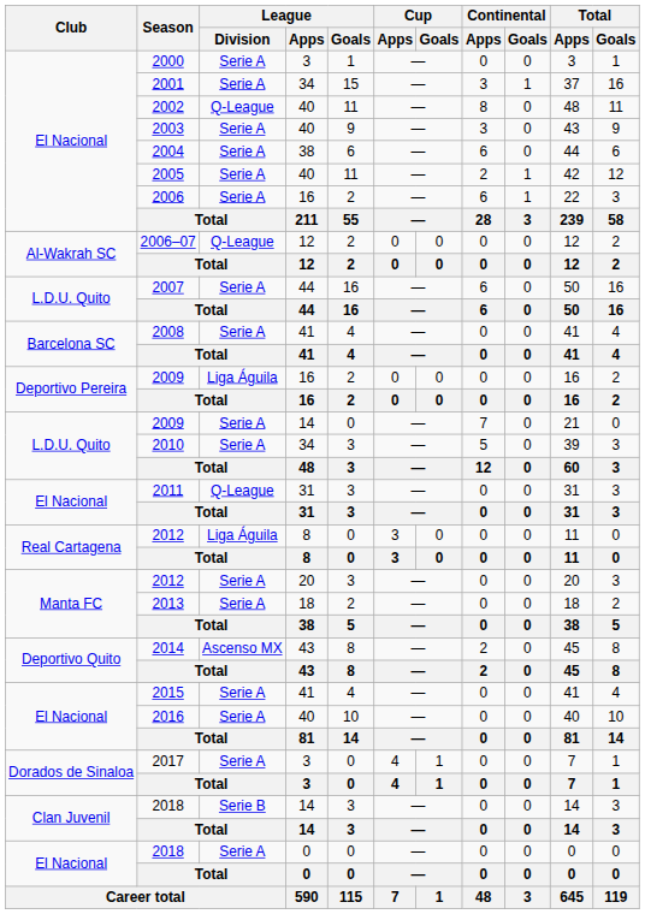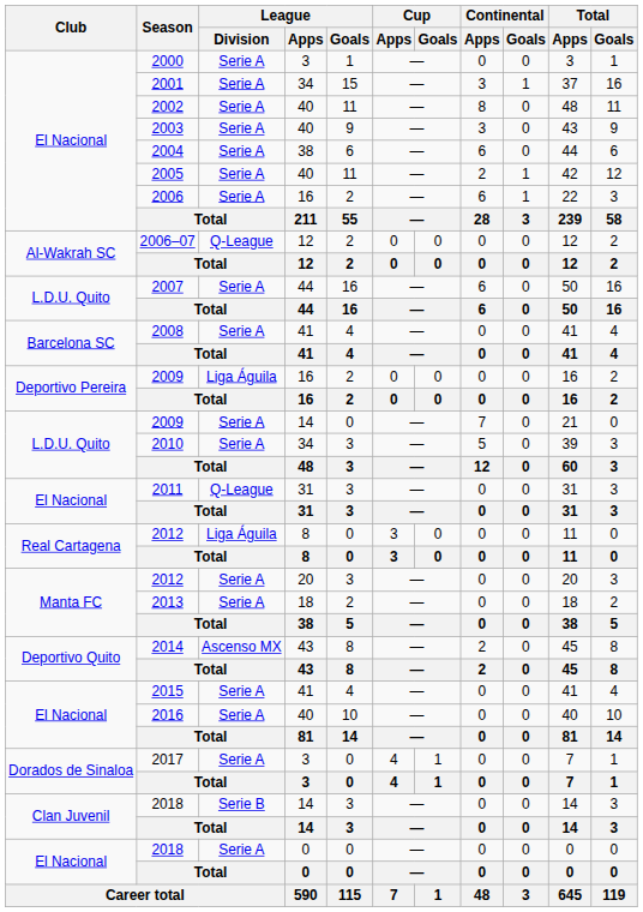 <table class="wikitable" style="text-align: center;">
 <tr>
 <th rowspan="2">Club</th>
 <th rowspan="2">Season</th>
 <th colspan="3">League</th>
 <th colspan="2">Cup</th>
 <th colspan="2">Continental</th>
 <th colspan="2">Total</th>
 </tr>
 <tr>
 <th>Division</th>
 <th>Apps</th>
 <th>Goals</th>
 <th>Apps</th>
 <th>Goals</th>
 <th>Apps</th>
 <th>Goals</th>
 <th>Apps</th>
 <th>Goals</th>
 </tr>
 <tr>
 <td rowspan="8"><a href='#'>El Nacional</a></td>
 <td><a href='#'>2000</a></td>
 <td><a href='#'>Serie A</a></td>
 <td>3</td>
 <td>1</td>
 <td colspan=2>—</td>
 <td>0</td>
 <td>0</td>
 <td>3</td>
 <td>1</td>
 </tr>
 <tr>
 <td><a href='#'>2001</a></td>
 <td><a href='#'>Serie A</a></td>
 <td>34</td>
 <td>15</td>
 <td colspan=2>—</td>
 <td>3</td>
 <td>1</td>
 <td>37</td>
 <td>16</td>
 </tr>
 <tr>
 <td><a href='#'>2002</a></td>
-<td><a href='#'>Q-League</a></td>
+<td><a href='#'>Serie A</a></td>
 <td>40</td>
 <td>11</td>
 <td colspan=2>—</td>
 <td>8</td>
 <td>0</td>
 <td>48</td>
 <td>11</td>
 </tr>
 <tr>
 <td><a href='#'>2003</a></td>
 <td><a href='#'>Serie A</a></td>
 <td>40</td>
 <td>9</td>
 <td colspan=2>—</td>
 <td>3</td>
 <td>0</td>
 <td>43</td>
 <td>9</td>
 </tr>
 <tr>
 <td><a href='#'>2004</a></td>
 <td><a href='#'>Serie A</a></td>
 <td>38</td>
 <td>6</td>
 <td colspan=2>—</td>
 <td>6</td>
 <td>0</td>
 <td>44</td>
 <td>6</td>
 </tr>
 <tr>
 <td><a href='#'>2005</a></td>
 <td><a href='#'>Serie A</a></td>
 <td>40</td>
 <td>11</td>
 <td colspan=2>—</td>
 <td>2</td>
 <td>1</td>
 <td>42</td>
 <td>12</td>
 </tr>
 <tr>
 <td><a href='#'>2006</a></td>
 <td><a href='#'>Serie A</a></td>
 <td>16</td>
 <td>2</td>
 <td colspan=2>—</td>
 <td>6</td>
 <td>1</td>
 <td>22</td>
 <td>3</td>
 </tr>
 <tr>
 <th colspan="2">Total</th>
 <th>211</th>
 <th>55</th>
 <th colspan=2>—</th>
 <th>28</th>
 <th>3</th>
 <th>239</th>
 <th>58</th>
 </tr>
 <tr>
 <td rowspan="2"><a href='#'>Al-Wakrah SC</a></td>
 <td><a href='#'>2006–07</a></td>
 <td><a href='#'>Q-League</a></td>
 <td>12</td>
 <td>2</td>
 <td>0</td>
 <td>0</td>
 <td>0</td>
 <td>0</td>
 <td>12</td>
 <td>2</td>
 </tr>
 <tr>
 <th colspan="2">Total</th>
 <th>12</th>
 <th>2</th>
 <th>0</th>
 <th>0</th>
 <th>0</th>
 <th>0</th>
 <th>12</th>
 <th>2</th>
 </tr>
 <tr>
 <td rowspan="2"><a href='#'>L.D.U. Quito</a></td>
 <td><a href='#'>2007</a></td>
 <td><a href='#'>Serie A</a></td>
 <td>44</td>
 <td>16</td>
 <td colspan=2>—</td>
 <td>6</td>
 <td>0</td>
 <td>50</td>
 <td>16</td>
 </tr>
 <tr>
 <th colspan="2">Total</th>
 <th>44</th>
 <th>16</th>
 <th colspan=2>—</th>
 <th>6</th>
 <th>0</th>
 <th>50</th>
 <th>16</th>
 </tr>
 <tr>
 <td rowspan="2"><a href='#'>Barcelona SC</a></td>
 <td><a href='#'>2008</a></td>
 <td><a href='#'>Serie A</a></td>
 <td>41</td>
 <td>4</td>
 <td colspan=2>—</td>
 <td>0</td>
 <td>0</td>
 <td>41</td>
 <td>4</td>
 </tr>
 <tr>
 <th colspan="2">Total</th>
 <th>41</th>
 <th>4</th>
 <th colspan=2>—</th>
 <th>0</th>
 <th>0</th>
 <th>41</th>
 <th>4</th>
 </tr>
 <tr>
 <td rowspan="2"><a href='#'>Deportivo Pereira</a></td>
 <td><a href='#'>2009</a></td>
 <td><a href='#'>Liga Águila</a></td>
 <td>16</td>
 <td>2</td>
 <td>0</td>
 <td>0</td>
 <td>0</td>
 <td>0</td>
 <td>16</td>
 <td>2</td>
 </tr>
 <tr>
 <th colspan="2">Total</th>
 <th>16</th>
 <th>2</th>
 <th>0</th>
 <th>0</th>
 <th>0</th>
 <th>0</th>
 <th>16</th>
 <th>2</th>
 </tr>
 <tr>
 <td rowspan="3"><a href='#'>L.D.U. Quito</a></td>
 <td><a href='#'>2009</a></td>
 <td><a href='#'>Serie A</a></td>
 <td>14</td>
 <td>0</td>
 <td colspan=2>—</td>
 <td>7</td>
 <td>0</td>
 <td>21</td>
 <td>0</td>
 </tr>
 <tr>
 <td><a href='#'>2010</a></td>
 <td><a href='#'>Serie A</a></td>
 <td>34</td>
 <td>3</td>
 <td colspan=2>—</td>
 <td>5</td>
 <td>0</td>
 <td>39</td>
 <td>3</td>
 </tr>
 <tr>
 <th colspan="2">Total</th>
 <th>48</th>
 <th>3</th>
 <th colspan=2>—</th>
 <th>12</th>
 <th>0</th>
 <th>60</th>
 <th>3</th>
 </tr>
 <tr>
 <td rowspan="2"><a href='#'>El Nacional</a></td>
 <td><a href='#'>2011</a></td>
 <td><a href='#'>Q-League</a></td>
 <td>31</td>
 <td>3</td>
 <td colspan=2>—</td>
 <td>0</td>
 <td>0</td>
 <td>31</td>
 <td>3</td>
 </tr>
 <tr>
 <th colspan="2">Total</th>
 <th>31</th>
 <th>3</th>
 <th colspan=2>—</th>
 <th>0</th>
 <th>0</th>
 <th>31</th>
 <th>3</th>
 </tr>
 <tr>
 <td rowspan="2"><a href='#'>Real Cartagena</a></td>
 <td><a href='#'>2012</a></td>
 <td><a href='#'>Liga Águila</a></td>
 <td>8</td>
 <td>0</td>
 <td>3</td>
 <td>0</td>
 <td>0</td>
 <td>0</td>
 <td>11</td>
 <td>0</td>
 </tr>
 <tr>
 <th colspan="2">Total</th>
 <th>8</th>
 <th>0</th>
 <th>3</th>
 <th>0</th>
 <th>0</th>
 <th>0</th>
 <th>11</th>
 <th>0</th>
 </tr>
 <tr>
 <td rowspan="3"><a href='#'>Manta FC</a></td>
 <td><a href='#'>2012</a></td>
 <td><a href='#'>Serie A</a></td>
 <td>20</td>
 <td>3</td>
 <td colspan=2>—</td>
 <td>0</td>
 <td>0</td>
 <td>20</td>
 <td>3</td>
 </tr>
 <tr>
 <td><a href='#'>2013</a></td>
 <td><a href='#'>Serie A</a></td>
 <td>18</td>
 <td>2</td>
 <td colspan=2>—</td>
 <td>0</td>
 <td>0</td>
 <td>18</td>
 <td>2</td>
 </tr>
 <tr>
 <th colspan="2">Total</th>
 <th>38</th>
 <th>5</th>
 <th colspan=2>—</th>
 <th>0</th>
 <th>0</th>
 <th>38</th>
 <th>5</th>
 </tr>
 <tr>
 <td rowspan="2"><a href='#'>Deportivo Quito</a></td>
 <td><a href='#'>2014</a></td>
 <td><a href='#'>Ascenso MX</a></td>
 <td>43</td>
 <td>8</td>
 <td colspan=2>—</td>
 <td>2</td>
 <td>0</td>
 <td>45</td>
 <td>8</td>
 </tr>
 <tr>
 <th colspan="2">Total</th>
 <th>43</th>
 <th>8</th>
 <th colspan=2>—</th>
 <th>2</th>
 <th>0</th>
 <th>45</th>
 <th>8</th>
 </tr>
 <tr>
 <td rowspan="3"><a href='#'>El Nacional</a></td>
 <td><a href='#'>2015</a></td>
 <td><a href='#'>Serie A</a></td>
 <td>41</td>
 <td>4</td>
 <td colspan=2>—</td>
 <td>0</td>
 <td>0</td>
 <td>41</td>
 <td>4</td>
 </tr>
 <tr>
 <td><a href='#'>2016</a></td>
 <td><a href='#'>Serie A</a></td>
 <td>40</td>
 <td>10</td>
 <td colspan=2>—</td>
 <td>0</td>
 <td>0</td>
 <td>40</td>
 <td>10</td>
 </tr>
 <tr>
 <th colspan="2">Total</th>
 <th>81</th>
 <th>14</th>
 <th colspan=2>—</th>
 <th>0</th>
 <th>0</th>
 <th>81</th>
 <th>14</th>
 </tr>
 <tr>
 <td rowspan="2"><a href='#'>Dorados de Sinaloa</a></td>
 <td>2017</td>
 <td><a href='#'>Serie A</a></td>
 <td>3</td>
 <td>0</td>
 <td>4</td>
 <td>1</td>
 <td>0</td>
 <td>0</td>
 <td>7</td>
 <td>1</td>
 </tr>
 <tr>
 <th colspan="2">Total</th>
 <th>3</th>
 <th>0</th>
 <th>4</th>
 <th>1</th>
 <th>0</th>
 <th>0</th>
 <th>7</th>
 <th>1</th>
 </tr>
 <tr>
 <td rowspan="2"><a href='#'>Clan Juvenil</a></td>
 <td>2018</td>
 <td><a href='#'>Serie B</a></td>
 <td>14</td>
 <td>3</td>
 <td colspan=2>—</td>
 <td>0</td>
 <td>0</td>
 <td>14</td>
 <td>3</td>
 </tr>
 <tr>
 <th colspan="2">Total</th>
 <th>14</th>
 <th>3</th>
 <th colspan=2>—</th>
 <th>0</th>
 <th>0</th>
 <th>14</th>
 <th>3</th>
 </tr>
 <tr>
 <td rowspan="2"><a href='#'>El Nacional</a></td>
 <td><a href='#'>2018</a></td>
 <td><a href='#'>Serie A</a></td>
 <td>0</td>
 <td>0</td>
 <td colspan=2>—</td>
 <td>0</td>
 <td>0</td>
 <td>0</td>
 <td>0</td>
 </tr>
 <tr>
 <th colspan="2">Total</th>
 <th>0</th>
 <th>0</th>
 <th colspan=2>—</th>
 <th>0</th>
 <th>0</th>
 <th>0</th>
 <th>0</th>
 </tr>
 <tr>
 <th colspan="3">Career total</th>
 <th>590</th>
 <th>115</th>
 <th>7</th>
 <th>1</th>
 <th>48</th>
 <th>3</th>
 <th>645</th>
 <th>119</th>
 </tr>
 </table>
